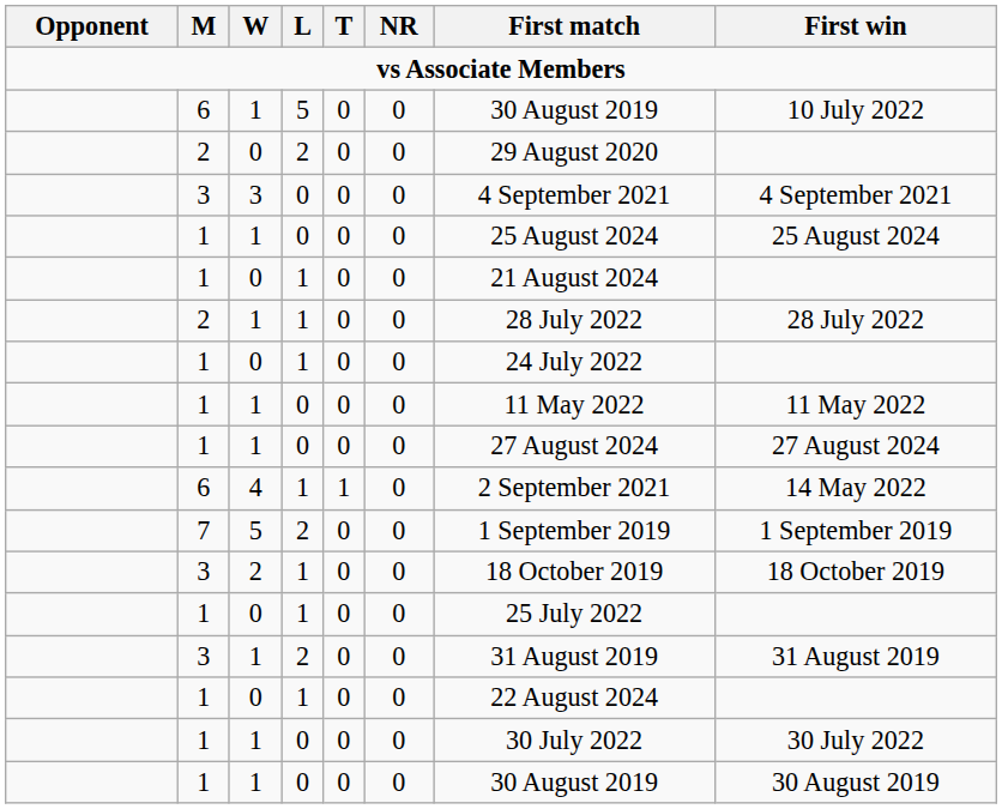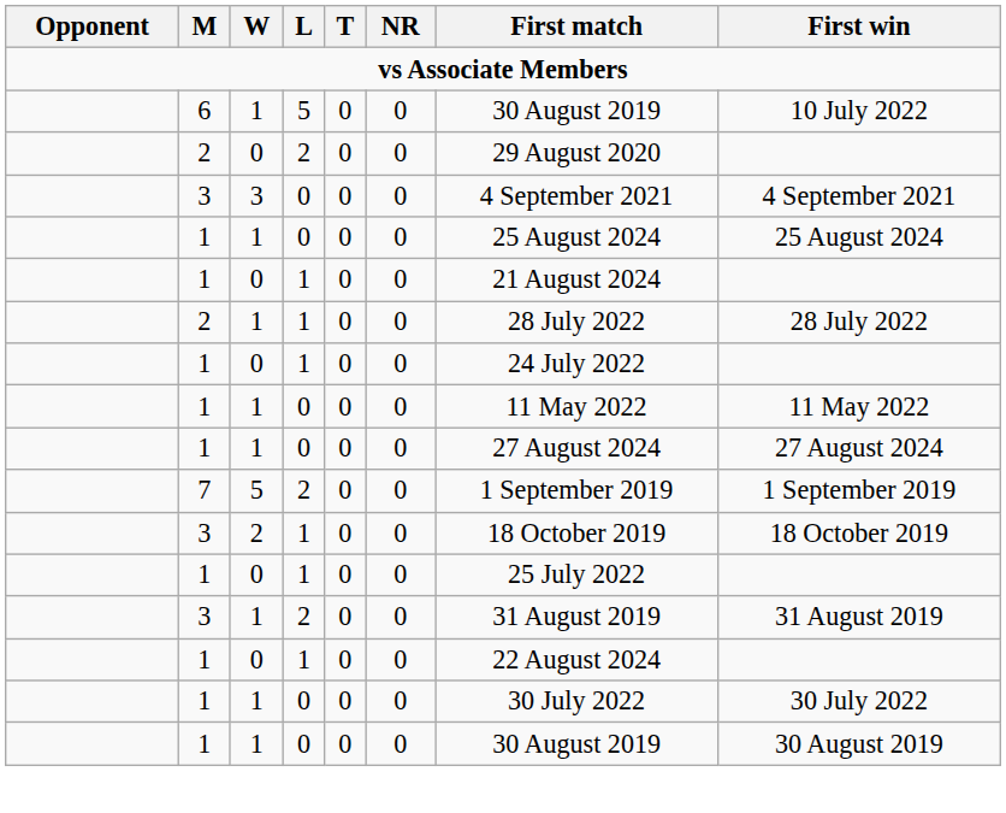 <table class="wikitable" style="text-align: center; width: 600px;">
 <tr>
 <th>Opponent</th>
 <th>M</th>
 <th>W</th>
 <th>L</th>
 <th>T</th>
 <th>NR</th>
 <th>First match</th>
 <th>First win</th>
 </tr>
 <tr>
 <td colspan="8" style="text-align:center;"><strong>vs Associate Members</strong></td>
 </tr>
 <tr>
 <td align=left></td>
 <td>6</td>
 <td>1</td>
 <td>5</td>
 <td>0</td>
 <td>0</td>
 <td>30 August 2019</td>
 <td>10 July 2022</td>
 </tr>
 <tr>
 <td align=left></td>
 <td>2</td>
 <td>0</td>
 <td>2</td>
 <td>0</td>
 <td>0</td>
 <td>29 August 2020</td>
 <td></td>
 </tr>
 <tr>
 <td align=left></td>
 <td>3</td>
 <td>3</td>
 <td>0</td>
 <td>0</td>
 <td>0</td>
 <td>4 September 2021</td>
 <td>4 September 2021</td>
 </tr>
 <tr>
 <td align=left></td>
 <td>1</td>
 <td>1</td>
 <td>0</td>
 <td>0</td>
 <td>0</td>
 <td>25 August 2024</td>
 <td>25 August 2024</td>
 </tr>
 <tr>
 <td align=left></td>
 <td>1</td>
 <td>0</td>
 <td>1</td>
 <td>0</td>
 <td>0</td>
 <td>21 August 2024</td>
 <td></td>
 </tr>
 <tr>
 <td align=left></td>
 <td>2</td>
 <td>1</td>
 <td>1</td>
 <td>0</td>
 <td>0</td>
 <td>28 July 2022</td>
 <td>28 July 2022</td>
 </tr>
 <tr>
 <td align=left></td>
 <td>1</td>
 <td>0</td>
 <td>1</td>
 <td>0</td>
 <td>0</td>
 <td>24 July 2022</td>
 <td></td>
 </tr>
 <tr>
 <td align=left></td>
 <td>1</td>
 <td>1</td>
 <td>0</td>
 <td>0</td>
 <td>0</td>
 <td>11 May 2022</td>
 <td>11 May 2022</td>
 </tr>
 <tr>
 <td align=left></td>
 <td>1</td>
 <td>1</td>
 <td>0</td>
 <td>0</td>
 <td>0</td>
 <td>27 August 2024</td>
 <td>27 August 2024</td>
 </tr>
 <tr>
 <td align=left></td>
-<td>6</td>
-<td>4</td>
-<td>1</td>
-<td>1</td>
-<td>0</td>
-<td>2 September 2021</td>
-<td>14 May 2022</td>
-</tr>
-<tr>
-<td align=left></td>
 <td>7</td>
 <td>5</td>
 <td>2</td>
 <td>0</td>
 <td>0</td>
 <td>1 September 2019</td>
 <td>1 September 2019</td>
 </tr>
 <tr>
 <td align=left></td>
 <td>3</td>
 <td>2</td>
 <td>1</td>
 <td>0</td>
 <td>0</td>
 <td>18 October 2019</td>
 <td>18 October 2019</td>
 </tr>
 <tr>
 <td align=left></td>
 <td>1</td>
 <td>0</td>
 <td>1</td>
 <td>0</td>
 <td>0</td>
 <td>25 July 2022</td>
 <td></td>
 </tr>
 <tr>
 <td align=left></td>
 <td>3</td>
 <td>1</td>
 <td>2</td>
 <td>0</td>
 <td>0</td>
 <td>31 August 2019</td>
 <td>31 August 2019</td>
 </tr>
 <tr>
 <td align=left></td>
 <td>1</td>
 <td>0</td>
 <td>1</td>
 <td>0</td>
 <td>0</td>
 <td>22 August 2024</td>
 <td></td>
 </tr>
 <tr>
 <td align=left></td>
 <td>1</td>
 <td>1</td>
 <td>0</td>
 <td>0</td>
 <td>0</td>
 <td>30 July 2022</td>
 <td>30 July 2022</td>
 </tr>
 <tr>
 <td align=left></td>
 <td>1</td>
 <td>1</td>
 <td>0</td>
 <td>0</td>
 <td>0</td>
 <td>30 August 2019</td>
 <td>30 August 2019</td>
 </tr>
 </table>
